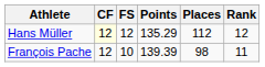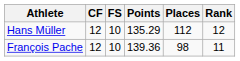 <table class="wikitable" border="1" style="font-size:90%">
 <tr>
 <th>Athlete</th>
 <th>CF</th>
 <th>FS</th>
 <th>Points</th>
 <th>Places</th>
 <th>Rank</th>
 </tr>
 <tr align=center>
 <td align=left><a href='#'>Hans Müller</a></td>
-<td style="background: lightyellow;">12</td>
 <td>12</td>
+<td>10</td>
 <td>135.29</td>
 <td>112</td>
 <td>12</td>
 </tr>
 <tr align=center>
 <td align=left><a href='#'>François Pache</a></td>
 <td>12</td>
 <td>10</td>
-<td>139.39</td>
+<td>139.36</td>
 <td>98</td>
 <td>11</td>
 </tr>
 </table>
